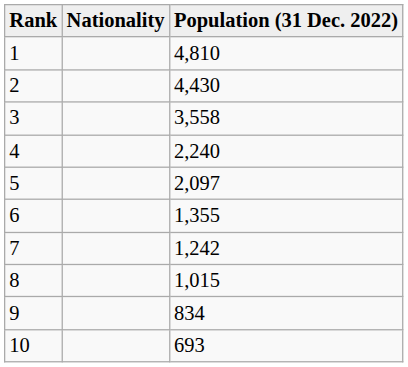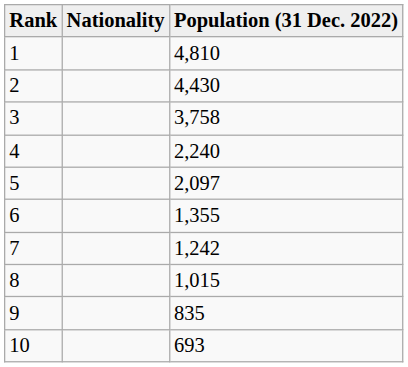 <table class="wikitable">
 <tr>
 <th style="background:#efefef;">Rank</th>
 <th style="background:#efefef;">Nationality</th>
 <th style="background:#efefef;">Population (31 Dec. 2022)</th>
 </tr>
 <tr>
 <td>1</td>
 <td></td>
 <td>4,810</td>
 </tr>
 <tr>
 <td>2</td>
 <td></td>
 <td>4,430</td>
 </tr>
 <tr>
 <td>3</td>
 <td></td>
-<td>3,558</td>
+<td>3,758</td>
 </tr>
 <tr>
 <td>4</td>
 <td></td>
 <td>2,240</td>
 </tr>
 <tr>
 <td>5</td>
 <td></td>
 <td>2,097</td>
 </tr>
 <tr>
 <td>6</td>
 <td></td>
 <td>1,355</td>
 </tr>
 <tr>
 <td>7</td>
 <td></td>
 <td>1,242</td>
 </tr>
 <tr>
 <td>8</td>
 <td></td>
 <td>1,015</td>
 </tr>
 <tr>
 <td>9</td>
 <td></td>
-<td>834</td>
+<td>835</td>
 </tr>
 <tr>
 <td>10</td>
 <td></td>
 <td>693</td>
 </tr>
 </table>
